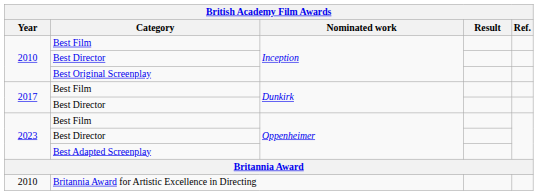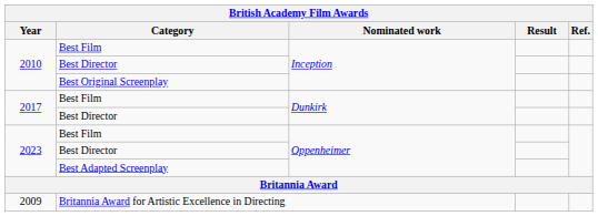 <table class=wikitable>
 <tr>
 <th colspan=5><a href='#'>British Academy Film Awards</a></th>
 </tr>
 <tr>
 <th scope="col" style="width:5em;">Year</th>
 <th scope="col" style="width:26em;">Category</th>
 <th scope="col" style="width:25em;">Nominated work</th>
 <th scope="col" style="width:5em;">Result</th>
 <th>Ref.</th>
 </tr>
 <tr>
 <td style="text-align:center;", rowspan=3><a href='#'>2010</a></td>
 <td style="text-align:left;"><a href='#'>Best Film</a></td>
 <td rowspan=3><em><a href='#'>Inception</a></em></td>
 <td></td>
 <td></td>
 </tr>
 <tr>
 <td style="text-align:left;"><a href='#'>Best Director</a></td>
 <td></td>
 <td></td>
 </tr>
 <tr>
 <td style="text-align:left;"><a href='#'>Best Original Screenplay</a></td>
 <td></td>
 <td></td>
 </tr>
 <tr>
 <td style="text-align:center;", rowspan=2><a href='#'>2017</a></td>
 <td style="text-align:left;">Best Film</td>
 <td rowspan=2><em><a href='#'>Dunkirk</a></em></td>
 <td></td>
 <td></td>
 </tr>
 <tr>
 <td style="text-align:left;">Best Director</td>
 <td></td>
 <td></td>
 </tr>
 <tr>
 <td style="text-align:center;", rowspan=3><a href='#'>2023</a></td>
 <td style="text-align:left;">Best Film</td>
 <td rowspan=3><em><a href='#'>Oppenheimer</a></em></td>
 <td></td>
 <td rowspan=3></td>
 </tr>
 <tr>
 <td>Best Director</td>
 <td></td>
 </tr>
 <tr>
 <td><a href='#'>Best Adapted Screenplay</a></td>
 <td></td>
 </tr>
 <tr>
 <th colspan=5><a href='#'>Britannia Award</a></th>
 </tr>
 <tr>
-<td style="text-align:center;">2010</td>
+<td style="text-align:center;">2009</td>
 <td colspan=2><a href='#'>Britannia Award</a> for Artistic Excellence in Directing</td>
 <td></td>
 <td></td>
 </tr>
 </table>
